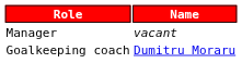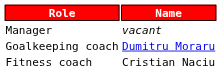 <table class="toccolours">
 <tr>
 <th style="background:#FF0000;color:#FFFFFF;border:1px solid #000000;">Role</th>
 <th style="background:#FF0000;color:#FFFFFF;border:1px solid #000000;">Name</th>
 </tr>
 <tr>
 <td>Manager</td>
 <td><em>vacant</em></td>
 </tr>
 <tr>
 <td>Goalkeeping coach</td>
 <td> <a href='#'>Dumitru Moraru</a></td>
 </tr>
+<tr>
+<td>Fitness coach</td>
+<td> Cristian Naciu</td>
+</tr>
 </table>
